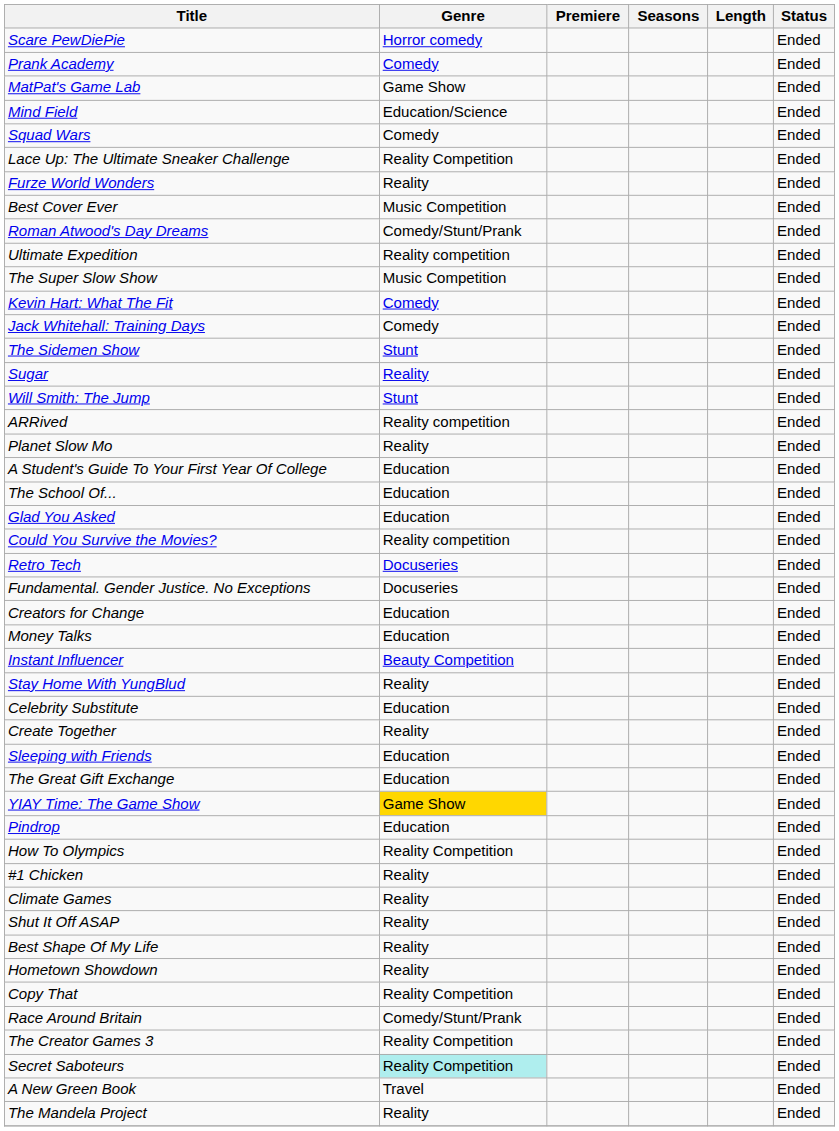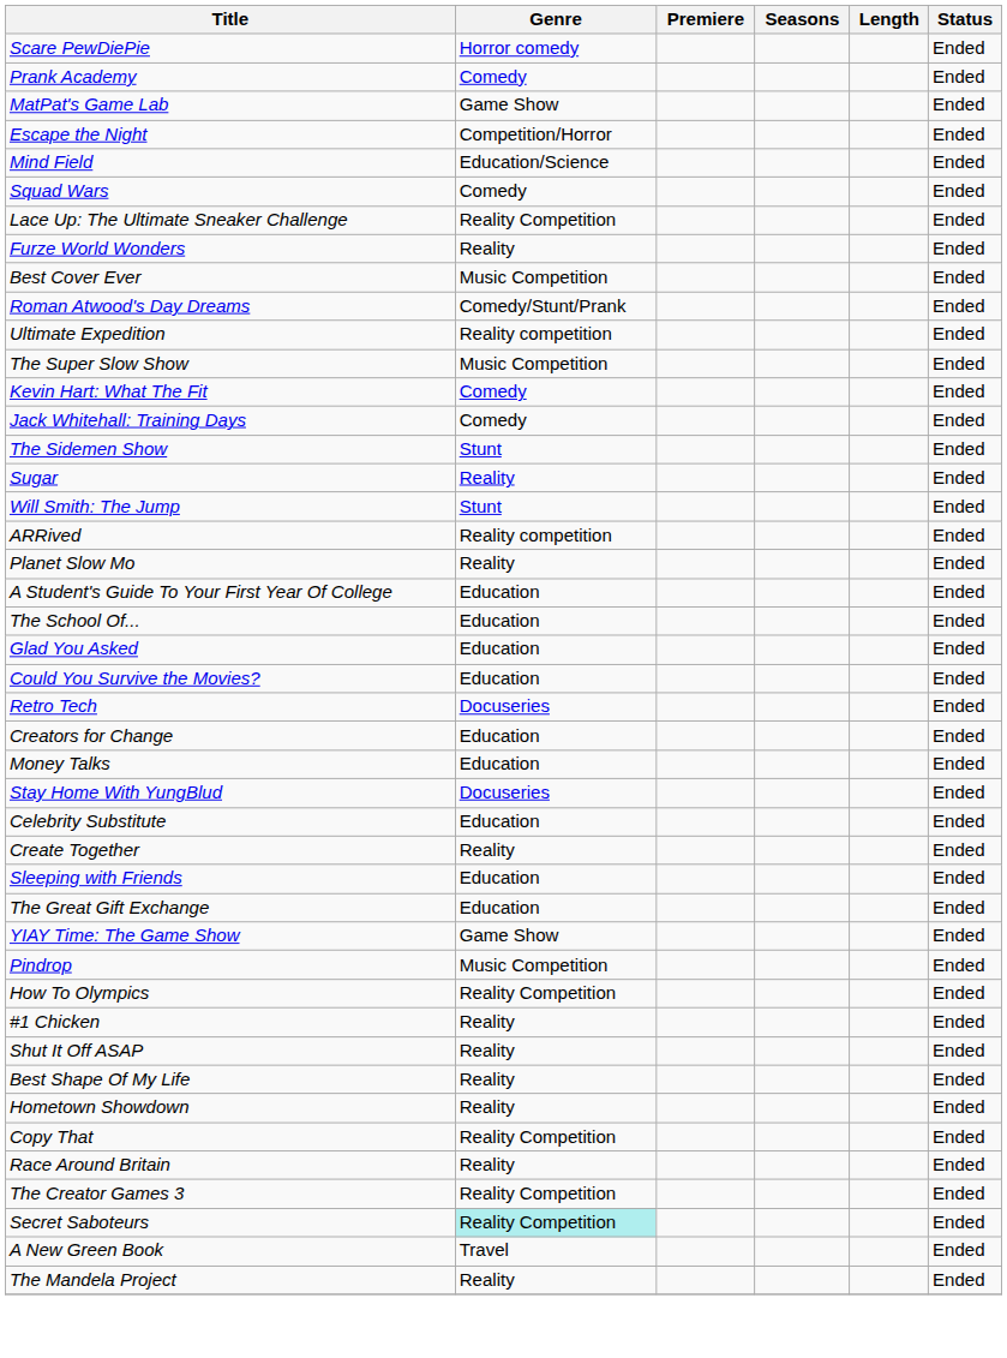 <table class="wikitable sortable" style="width:100%">
 <tr>
 <th>Title</th>
 <th>Genre</th>
 <th>Premiere</th>
 <th>Seasons</th>
 <th>Length</th>
 <th>Status</th>
 </tr>
 <tr>
 <td><em><a href='#'>Scare PewDiePie</a></em></td>
 <td><a href='#'>Horror comedy</a></td>
 <td></td>
 <td></td>
 <td></td>
 <td>Ended</td>
 </tr>
 <tr>
 <td><em><a href='#'>Prank Academy</a></em></td>
 <td><a href='#'>Comedy</a></td>
 <td></td>
 <td></td>
 <td></td>
 <td>Ended</td>
 </tr>
 <tr>
 <td><em><a href='#'>MatPat's Game Lab</a></em></td>
 <td>Game Show</td>
+<td></td>
+<td></td>
+<td></td>
+<td>Ended</td>
+</tr>
+<tr>
+<td><em><a href='#'>Escape the Night</a></em></td>
+<td>Competition/Horror</td>
 <td></td>
 <td></td>
 <td></td>
 <td>Ended</td>
 </tr>
 <tr>
 <td><em><a href='#'>Mind Field</a></em></td>
 <td>Education/Science</td>
 <td></td>
 <td></td>
 <td></td>
 <td>Ended</td>
 </tr>
 <tr>
 <td><em><a href='#'>Squad Wars</a></em></td>
 <td>Comedy</td>
 <td></td>
 <td></td>
 <td></td>
 <td>Ended</td>
 </tr>
 <tr>
 <td><em>Lace Up: The Ultimate Sneaker Challenge</em></td>
 <td>Reality Competition</td>
 <td></td>
 <td></td>
 <td></td>
 <td>Ended</td>
 </tr>
 <tr>
 <td><em><a href='#'>Furze World Wonders</a></em></td>
 <td>Reality</td>
 <td></td>
 <td></td>
 <td></td>
 <td>Ended</td>
 </tr>
 <tr>
 <td><em>Best Cover Ever</em></td>
 <td>Music Competition</td>
 <td></td>
 <td></td>
 <td></td>
 <td>Ended</td>
 </tr>
 <tr>
 <td><em><a href='#'>Roman Atwood's Day Dreams</a></em></td>
 <td>Comedy/Stunt/Prank</td>
 <td></td>
 <td></td>
 <td></td>
 <td>Ended</td>
 </tr>
 <tr>
 <td><em>Ultimate Expedition</em></td>
 <td>Reality competition</td>
 <td></td>
 <td></td>
 <td></td>
 <td>Ended</td>
 </tr>
 <tr>
 <td><em>The Super Slow Show</em></td>
 <td>Music Competition</td>
 <td></td>
 <td></td>
 <td></td>
 <td>Ended</td>
 </tr>
 <tr>
 <td><em><a href='#'>Kevin Hart: What The Fit</a></em></td>
 <td><a href='#'>Comedy</a></td>
 <td></td>
 <td></td>
 <td></td>
 <td>Ended</td>
 </tr>
 <tr>
 <td><em><a href='#'>Jack Whitehall: Training Days</a></em></td>
 <td>Comedy</td>
 <td></td>
 <td></td>
 <td></td>
 <td>Ended</td>
 </tr>
 <tr>
 <td><em><a href='#'>The Sidemen Show</a></em></td>
 <td><a href='#'>Stunt</a></td>
 <td></td>
 <td></td>
 <td></td>
 <td>Ended</td>
 </tr>
 <tr>
 <td><em><a href='#'>Sugar</a></em></td>
 <td><a href='#'>Reality</a></td>
 <td></td>
 <td></td>
 <td></td>
 <td>Ended</td>
 </tr>
 <tr>
 <td><em><a href='#'>Will Smith: The Jump</a></em></td>
 <td><a href='#'>Stunt</a></td>
 <td></td>
 <td></td>
 <td></td>
 <td>Ended</td>
 </tr>
 <tr>
 <td><em>ARRived</em></td>
 <td>Reality competition</td>
 <td></td>
 <td></td>
 <td></td>
 <td>Ended</td>
 </tr>
 <tr>
 <td><em>Planet Slow Mo</em></td>
 <td>Reality</td>
 <td></td>
 <td></td>
 <td></td>
 <td>Ended</td>
 </tr>
 <tr>
 <td><em>A Student's Guide To Your First Year Of College</em></td>
 <td>Education</td>
 <td></td>
 <td></td>
 <td></td>
 <td>Ended</td>
 </tr>
 <tr>
 <td><em>The School Of...</em></td>
 <td>Education</td>
 <td></td>
 <td></td>
 <td></td>
 <td>Ended</td>
 </tr>
 <tr>
 <td><em><a href='#'>Glad You Asked</a></em></td>
 <td>Education</td>
 <td></td>
 <td></td>
 <td></td>
 <td>Ended</td>
 </tr>
 <tr>
 <td><em><a href='#'>Could You Survive the Movies?</a></em></td>
-<td>Reality competition</td>
+<td>Education</td>
 <td></td>
 <td></td>
 <td></td>
 <td>Ended</td>
 </tr>
 <tr>
 <td><em><a href='#'>Retro Tech</a></em></td>
 <td><a href='#'>Docuseries</a></td>
-<td></td>
-<td></td>
-<td></td>
-<td>Ended</td>
-</tr>
-<tr>
-<td><em>Fundamental. Gender Justice. No Exceptions</em></td>
-<td>Docuseries</td>
 <td></td>
 <td></td>
 <td></td>
 <td>Ended</td>
 </tr>
 <tr>
 <td><em>Creators for Change</em></td>
 <td>Education</td>
 <td></td>
 <td></td>
 <td></td>
 <td>Ended</td>
 </tr>
 <tr>
 <td><em>Money Talks</em></td>
 <td>Education</td>
 <td></td>
 <td></td>
 <td></td>
 <td>Ended</td>
 </tr>
 <tr>
-<td><em><a href='#'>Instant Influencer</a></em></td>
-<td><a href='#'>Beauty Competition</a></td>
-<td></td>
-<td></td>
-<td></td>
-<td>Ended</td>
-</tr>
-<tr>
 <td><em><a href='#'>Stay Home With YungBlud</a></em></td>
-<td>Reality</td>
+<td><a href='#'>Docuseries</a></td>
 <td></td>
 <td></td>
 <td></td>
 <td>Ended</td>
 </tr>
 <tr>
 <td><em>Celebrity Substitute</em></td>
 <td>Education</td>
 <td></td>
 <td></td>
 <td></td>
 <td>Ended</td>
 </tr>
 <tr>
 <td><em>Create Together</em></td>
 <td>Reality</td>
 <td></td>
 <td></td>
 <td></td>
 <td>Ended</td>
 </tr>
 <tr>
 <td><em><a href='#'>Sleeping with Friends</a></em></td>
 <td>Education</td>
 <td></td>
 <td></td>
 <td></td>
 <td>Ended</td>
 </tr>
 <tr>
 <td><em>The Great Gift Exchange</em></td>
 <td>Education</td>
 <td></td>
 <td></td>
 <td></td>
 <td>Ended</td>
 </tr>
 <tr>
 <td><em><a href='#'>YIAY Time: The Game Show</a></em></td>
-<td style="background: gold;">Game Show</td>
+<td>Game Show</td>
 <td></td>
 <td></td>
 <td></td>
 <td>Ended</td>
 </tr>
 <tr>
 <td><a href='#'><em>Pindrop</em></a></td>
-<td>Education</td>
+<td>Music Competition</td>
 <td></td>
 <td></td>
 <td></td>
 <td>Ended</td>
 </tr>
 <tr>
 <td><em>How To Olympics</em></td>
 <td>Reality Competition</td>
 <td></td>
 <td></td>
 <td></td>
 <td>Ended</td>
 </tr>
 <tr>
 <td><em>#1 Chicken</em></td>
-<td>Reality</td>
-<td></td>
-<td></td>
-<td></td>
-<td>Ended</td>
-</tr>
-<tr>
-<td><em>Climate Games</em></td>
 <td>Reality</td>
 <td></td>
 <td></td>
 <td></td>
 <td>Ended</td>
 </tr>
 <tr>
 <td><em>Shut It Off ASAP</em></td>
 <td>Reality</td>
 <td></td>
 <td></td>
 <td></td>
 <td>Ended</td>
 </tr>
 <tr>
 <td><em>Best Shape Of My Life</em></td>
 <td>Reality</td>
 <td></td>
 <td></td>
 <td></td>
 <td>Ended</td>
 </tr>
 <tr>
 <td><em>Hometown Showdown</em></td>
 <td>Reality</td>
 <td></td>
 <td></td>
 <td></td>
 <td>Ended</td>
 </tr>
 <tr>
 <td><em>Copy That</em></td>
 <td>Reality Competition</td>
 <td></td>
 <td></td>
 <td></td>
 <td>Ended</td>
 </tr>
 <tr>
 <td><em>Race Around Britain</em></td>
-<td>Comedy/Stunt/Prank</td>
+<td>Reality</td>
 <td></td>
 <td></td>
 <td></td>
 <td>Ended</td>
 </tr>
 <tr>
 <td><em>The Creator Games 3</em></td>
 <td>Reality Competition</td>
 <td></td>
 <td></td>
 <td></td>
 <td>Ended</td>
 </tr>
 <tr>
 <td><em>Secret Saboteurs</em></td>
 <td style="background: paleturquoise;">Reality Competition</td>
 <td></td>
 <td></td>
 <td></td>
 <td>Ended</td>
 </tr>
 <tr>
 <td><em>A New Green Book</em></td>
 <td>Travel</td>
 <td></td>
 <td></td>
 <td></td>
 <td>Ended</td>
 </tr>
 <tr>
 <td><em>The Mandela Project</em></td>
 <td>Reality</td>
 <td></td>
 <td></td>
 <td></td>
 <td>Ended</td>
 </tr>
 <tr>
 </tr>
 </table>
